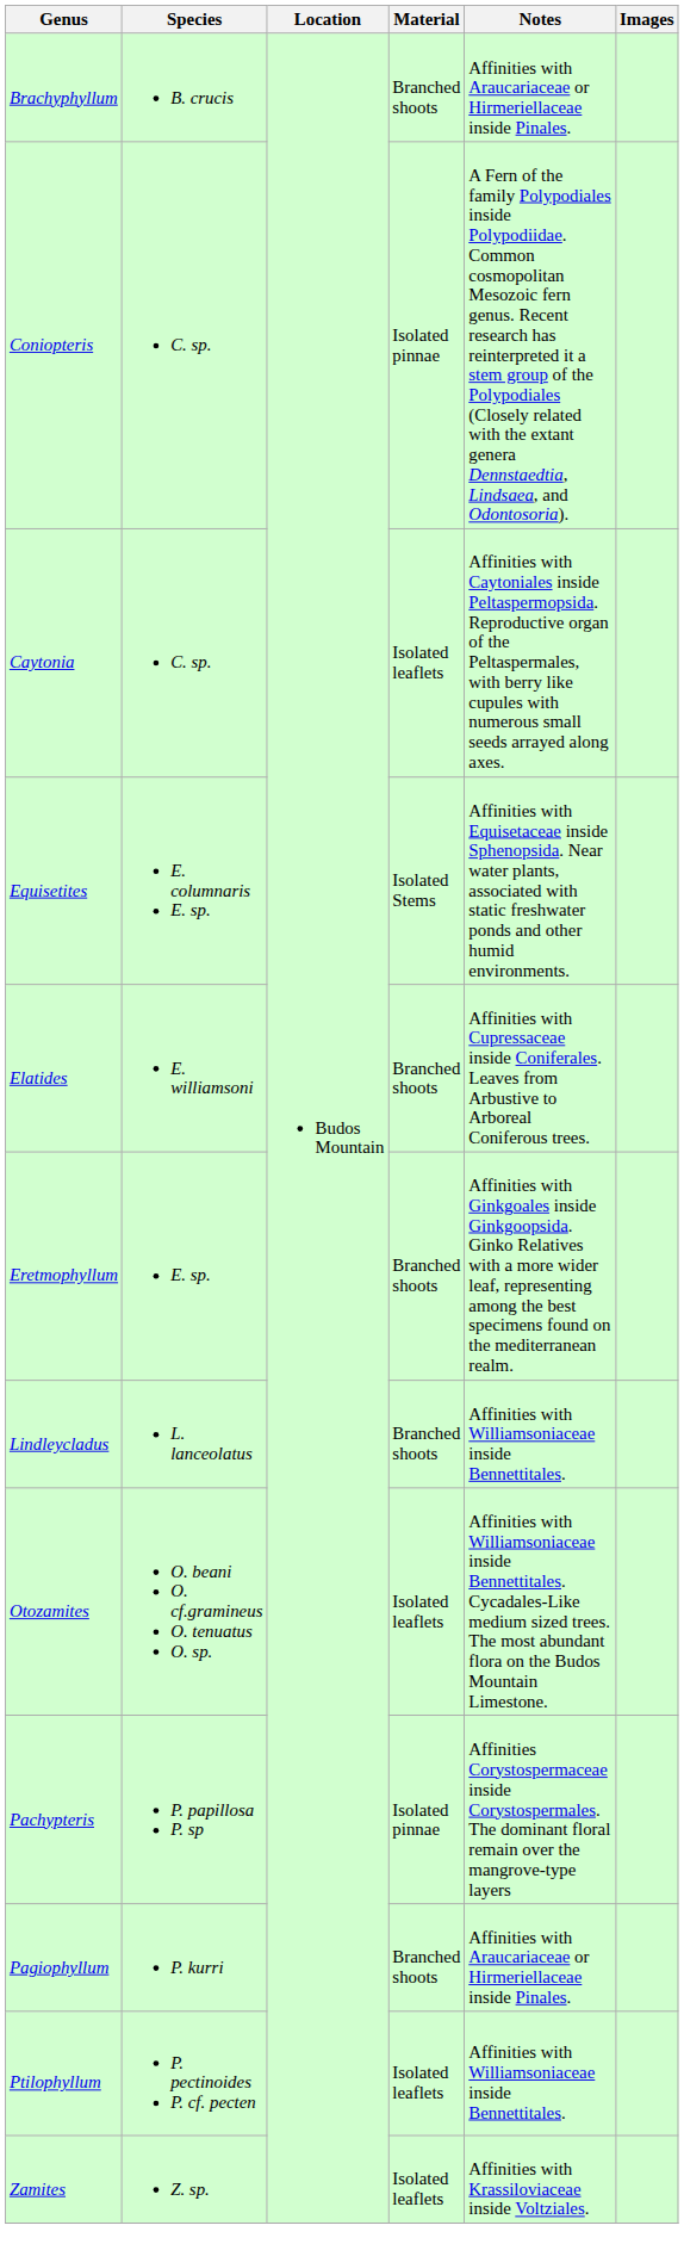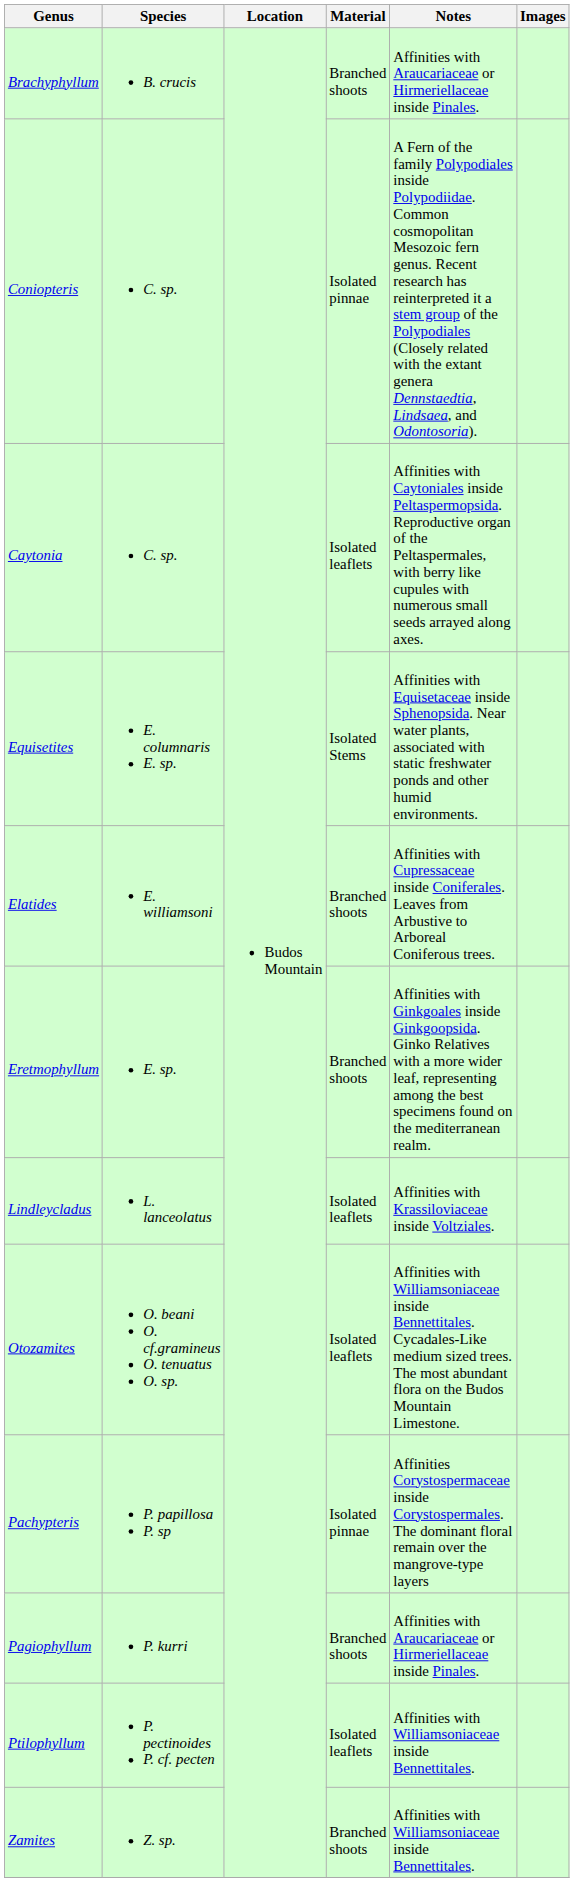 <table class="wikitable sortable">
 <tr>
 <th>Genus</th>
 <th>Species</th>
 <th>Location</th>
 <th>Material</th>
 <th>Notes</th>
 <th>Images</th>
 </tr>
 <tr>
 <td style="background:#D1FFCF;"><br><em><a href='#'>Brachyphyllum</a></em></td>
 <td style="background:#D1FFCF;"><br><ul><li><em>B. crucis</em></li></ul></td>
 <td rowspan="12" style="background:#D1FFCF;"><br><ul><li>Budos Mountain</li></ul></td>
 <td style="background:#D1FFCF;"><br>Branched shoots</td>
 <td style="background:#D1FFCF;"><br>Affinities with <a href='#'>Araucariaceae</a> or <a href='#'>Hirmeriellaceae</a> inside <a href='#'>Pinales</a>.</td>
 <td style="background:#D1FFCF;"><br></td>
 </tr>
 <tr>
 <td style="background:#D1FFCF;"><br><em><a href='#'>Coniopteris</a></em></td>
 <td style="background:#D1FFCF;"><br><ul><li><em>C. sp.</em></li></ul></td>
 <td style="background:#D1FFCF;"><br>Isolated pinnae</td>
 <td style="background:#D1FFCF;"><br>A Fern of the family <a href='#'>Polypodiales</a> inside <a href='#'>Polypodiidae</a>. Common cosmopolitan Mesozoic fern genus. Recent research has reinterpreted it a <a href='#'>stem group</a> of the <a href='#'>Polypodiales</a> (Closely related with the extant genera <em><a href='#'>Dennstaedtia</a></em>, <em><a href='#'>Lindsaea</a></em>, and <em><a href='#'>Odontosoria</a></em>).</td>
 <td style="background:#D1FFCF;"><br></td>
 </tr>
 <tr>
 <td style="background:#D1FFCF;"><br><em><a href='#'>Caytonia</a></em></td>
 <td style="background:#D1FFCF;"><br><ul><li><em>C. sp.</em></li></ul></td>
 <td style="background:#D1FFCF;"><br>Isolated leaflets</td>
 <td style="background:#D1FFCF;"><br>Affinities with <a href='#'>Caytoniales</a> inside <a href='#'>Peltaspermopsida</a>. Reproductive organ of the Peltaspermales, with berry like cupules with numerous small seeds arrayed along axes.</td>
 <td style="background:#D1FFCF;"></td>
 </tr>
 <tr>
 <td style="background:#D1FFCF;"><br><em><a href='#'>Equisetites</a></em></td>
 <td style="background:#D1FFCF;"><br><ul><li><em>E. columnaris</em></li><li><em>E. sp.</em></li></ul></td>
 <td style="background:#D1FFCF;"><br>Isolated Stems</td>
 <td style="background:#D1FFCF;"><br>Affinities with <a href='#'>Equisetaceae</a> inside <a href='#'>Sphenopsida</a>. Near water plants, associated with static freshwater ponds and other humid environments.</td>
 <td style="background:#D1FFCF;"><br></td>
 </tr>
 <tr>
 <td style="background:#D1FFCF;"><br><em><a href='#'>Elatides</a></em></td>
 <td style="background:#D1FFCF;"><br><ul><li><em>E. williamsoni</em></li></ul></td>
 <td style="background:#D1FFCF;"><br>Branched shoots</td>
 <td style="background:#D1FFCF;"><br>Affinities with <a href='#'>Cupressaceae</a> inside <a href='#'>Coniferales</a>. Leaves from Arbustive to Arboreal Coniferous trees.</td>
 <td style="background:#D1FFCF;"><br></td>
 </tr>
 <tr>
 <td style="background:#D1FFCF;"><br><em><a href='#'>Eretmophyllum</a></em></td>
 <td style="background:#D1FFCF;"><br><ul><li><em>E. sp.</em></li></ul></td>
 <td style="background:#D1FFCF;"><br>Branched shoots</td>
 <td style="background:#D1FFCF;"><br>Affinities with <a href='#'>Ginkgoales</a> inside <a href='#'>Ginkgoopsida</a>. Ginko Relatives with a more wider leaf, representing among the best specimens found on the mediterranean realm.</td>
 <td style="background:#D1FFCF;"></td>
 </tr>
 <tr>
 <td style="background:#D1FFCF;"><br><em><a href='#'>Lindleycladus</a></em></td>
 <td style="background:#D1FFCF;"><br><ul><li><em>L. lanceolatus</em></li></ul></td>
-<td style="background:#D1FFCF;"><br>Branched shoots</td>
-<td style="background:#D1FFCF;"><br>Affinities with <a href='#'>Williamsoniaceae</a> inside <a href='#'>Bennettitales</a>.</td>
+<td style="background:#D1FFCF;"><br>Isolated leaflets</td>
+<td style="background:#D1FFCF;"><br>Affinities with <a href='#'>Krassiloviaceae</a> inside <a href='#'>Voltziales</a>.</td>
 <td style="background:#D1FFCF;"></td>
 </tr>
 <tr>
 <td style="background:#D1FFCF;"><br><em><a href='#'>Otozamites</a></em></td>
 <td style="background:#D1FFCF;"><br><ul><li><em>O. beani</em></li><li><em>O. cf.gramineus</em></li><li><em>O. tenuatus</em></li><li><em>O. sp.</em></li></ul></td>
 <td style="background:#D1FFCF;"><br>Isolated leaflets</td>
 <td style="background:#D1FFCF;"><br>Affinities with <a href='#'>Williamsoniaceae</a> inside <a href='#'>Bennettitales</a>. Cycadales-Like medium sized trees. The most abundant flora on the Budos Mountain Limestone.</td>
 <td style="background:#D1FFCF;"><br></td>
 </tr>
 <tr>
 <td style="background:#D1FFCF;"><br><em><a href='#'>Pachypteris</a></em></td>
 <td style="background:#D1FFCF;"><br><ul><li><em>P. papillosa</em></li><li><em>P. sp</em></li></ul></td>
 <td style="background:#D1FFCF;"><br>Isolated pinnae</td>
 <td style="background:#D1FFCF;"><br>Affinities <a href='#'>Corystospermaceae</a> inside <a href='#'>Corystospermales</a>. The dominant floral remain over the mangrove-type layers</td>
 <td style="background:#D1FFCF;"></td>
 </tr>
 <tr>
 <td style="background:#D1FFCF;"><br><em><a href='#'>Pagiophyllum</a></em></td>
 <td style="background:#D1FFCF;"><br><ul><li><em>P. kurri</em></li></ul></td>
 <td style="background:#D1FFCF;"><br>Branched shoots</td>
 <td style="background:#D1FFCF;"><br>Affinities with <a href='#'>Araucariaceae</a> or <a href='#'>Hirmeriellaceae</a> inside <a href='#'>Pinales</a>.</td>
 <td style="background:#D1FFCF;"><br></td>
 </tr>
 <tr>
 <td style="background:#D1FFCF;"><br><em><a href='#'>Ptilophyllum</a></em></td>
 <td style="background:#D1FFCF;"><br><ul><li><em>P. pectinoides</em></li><li><em>P. cf. pecten</em></li></ul></td>
 <td style="background:#D1FFCF;"><br>Isolated leaflets</td>
 <td style="background:#D1FFCF;"><br>Affinities with <a href='#'>Williamsoniaceae</a> inside <a href='#'>Bennettitales</a>.</td>
 <td style="background:#D1FFCF;"><br></td>
 </tr>
 <tr>
 <td style="background:#D1FFCF;"><br><em><a href='#'>Zamites</a></em></td>
 <td style="background:#D1FFCF;"><br><ul><li><em>Z. sp.</em></li></ul></td>
-<td style="background:#D1FFCF;"><br>Isolated leaflets</td>
-<td style="background:#D1FFCF;"><br>Affinities with <a href='#'>Krassiloviaceae</a> inside <a href='#'>Voltziales</a>.</td>
+<td style="background:#D1FFCF;"><br>Branched shoots</td>
+<td style="background:#D1FFCF;"><br>Affinities with <a href='#'>Williamsoniaceae</a> inside <a href='#'>Bennettitales</a>.</td>
 <td style="background:#D1FFCF;"><br></td>
 </tr>
 <tr>
 </tr>
 </table>
